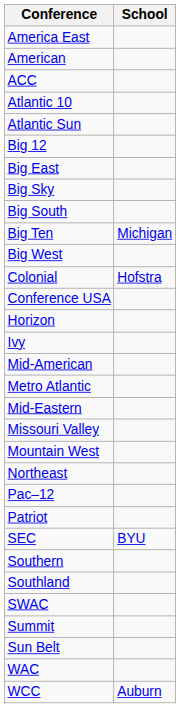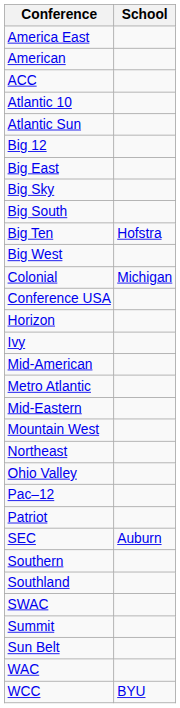 <table class=wikitable>
 <tr>
 <th>Conference</th>
 <th>School</th>
 </tr>
 <tr>
 <td><a href='#'>America East</a></td>
 <td></td>
 </tr>
 <tr>
 <td><a href='#'>American</a></td>
 <td></td>
 </tr>
 <tr>
 <td><a href='#'>ACC</a></td>
 <td></td>
 </tr>
 <tr>
 <td><a href='#'>Atlantic 10</a></td>
 <td></td>
 </tr>
 <tr>
 <td><a href='#'>Atlantic Sun</a></td>
 <td></td>
 </tr>
 <tr>
 <td><a href='#'>Big 12</a></td>
 <td></td>
 </tr>
 <tr>
 <td><a href='#'>Big East</a></td>
 <td></td>
 </tr>
 <tr>
 <td><a href='#'>Big Sky</a></td>
 <td></td>
 </tr>
 <tr>
 <td><a href='#'>Big South</a></td>
 <td></td>
 </tr>
 <tr>
 <td><a href='#'>Big Ten</a></td>
-<td><a href='#'>Michigan</a></td>
+<td><a href='#'>Hofstra</a></td>
 </tr>
 <tr>
 <td><a href='#'>Big West</a></td>
 <td></td>
 </tr>
 <tr>
 <td><a href='#'>Colonial</a></td>
-<td><a href='#'>Hofstra</a></td>
+<td><a href='#'>Michigan</a></td>
 </tr>
 <tr>
 <td><a href='#'>Conference USA</a></td>
 <td></td>
 </tr>
 <tr>
 <td><a href='#'>Horizon</a></td>
 <td></td>
 </tr>
 <tr>
 <td><a href='#'>Ivy</a></td>
 <td></td>
 </tr>
 <tr>
 <td><a href='#'>Mid-American</a></td>
 <td></td>
 </tr>
 <tr>
 <td><a href='#'>Metro Atlantic</a></td>
 <td></td>
 </tr>
 <tr>
 <td><a href='#'>Mid-Eastern</a></td>
 <td></td>
 </tr>
 <tr>
-<td><a href='#'>Missouri Valley</a></td>
-<td></td>
-</tr>
-<tr>
 <td><a href='#'>Mountain West</a></td>
 <td></td>
 </tr>
 <tr>
 <td><a href='#'>Northeast</a></td>
+<td></td>
+</tr>
+<tr>
+<td><a href='#'>Ohio Valley</a></td>
 <td></td>
 </tr>
 <tr>
 <td><a href='#'>Pac–12</a></td>
 <td></td>
 </tr>
 <tr>
 <td><a href='#'>Patriot</a></td>
 <td></td>
 </tr>
 <tr>
 <td><a href='#'>SEC</a></td>
-<td><a href='#'>BYU</a></td>
+<td><a href='#'>Auburn</a></td>
 </tr>
 <tr>
 <td><a href='#'>Southern</a></td>
 <td></td>
 </tr>
 <tr>
 <td><a href='#'>Southland</a></td>
 <td></td>
 </tr>
 <tr>
 <td><a href='#'>SWAC</a></td>
 <td></td>
 </tr>
 <tr>
 <td><a href='#'>Summit</a></td>
 <td></td>
 </tr>
 <tr>
 <td><a href='#'>Sun Belt</a></td>
 <td></td>
 </tr>
 <tr>
 <td><a href='#'>WAC</a></td>
 <td></td>
 </tr>
 <tr>
 <td><a href='#'>WCC</a></td>
-<td><a href='#'>Auburn</a></td>
+<td><a href='#'>BYU</a></td>
 </tr>
 </table>
